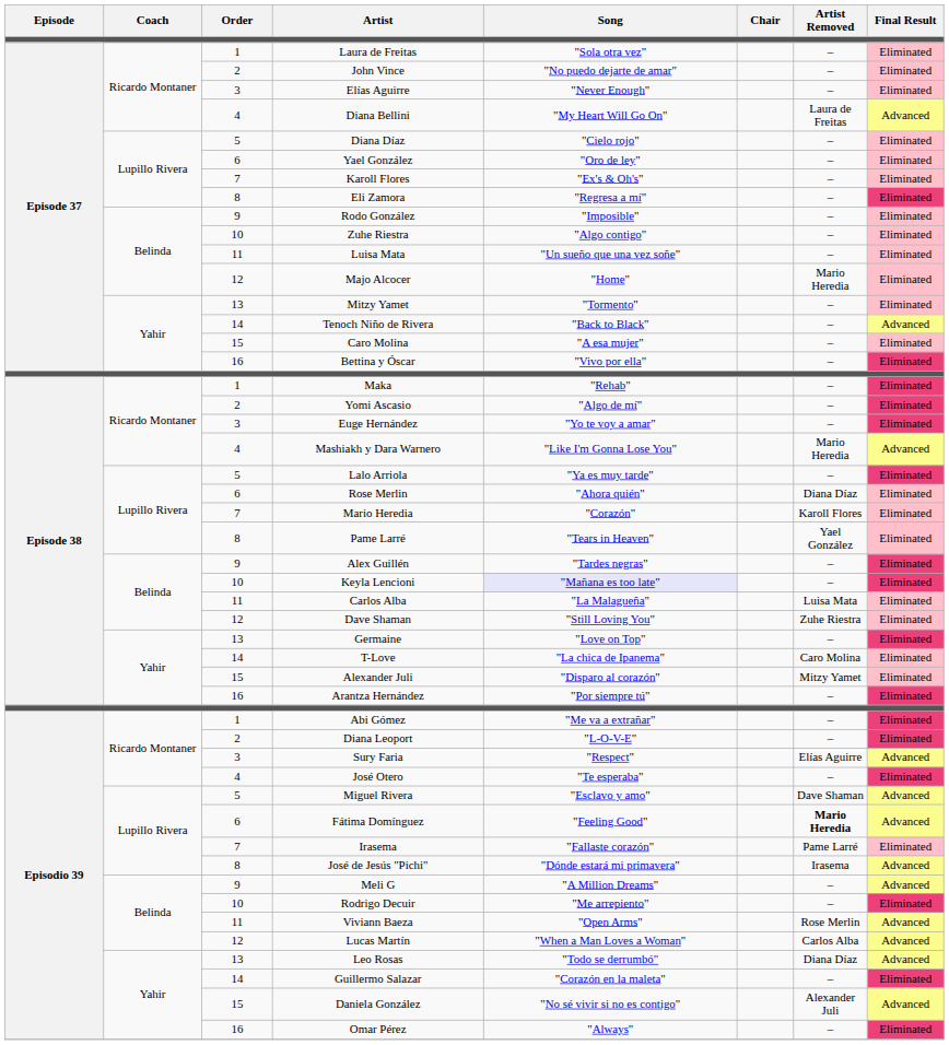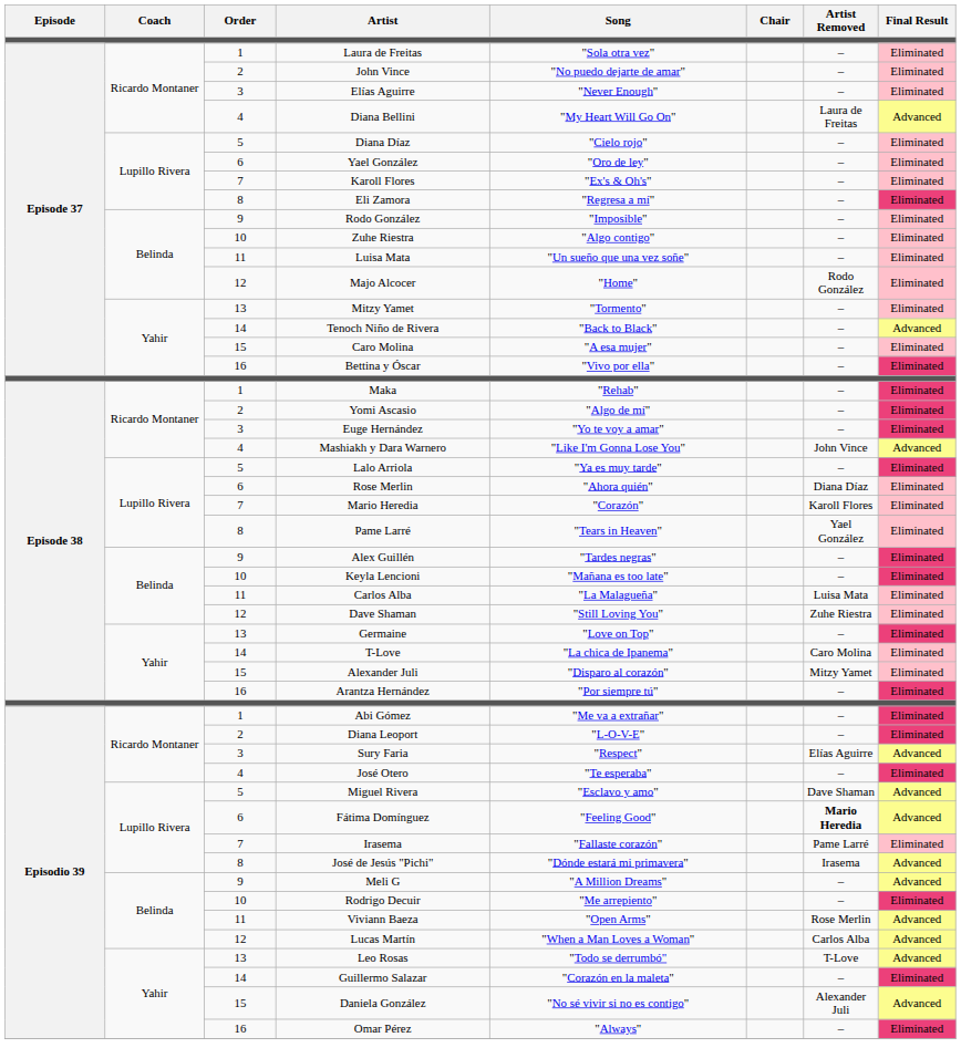 <table class="wikitable" style="text-align: center; width:100%;">
 <tr>
 <th style="width:07%;">Episode</th>
 <th style="width:07%;">Coach</th>
 <th style="width:05%;">Order</th>
 <th style="width:15%;">Artist</th>
 <th style="width:18%;">Song</th>
 <th style="width:04%;">Chair</th>
 <th style="width:04%;">Artist Removed</th>
 <th style="width:04%;">Final Result</th>
 </tr>
 <tr>
 <td colspan="8" style="background:#555;"></td>
 </tr>
 <tr>
 <th rowspan="16">Episode 37 <br><small></small></th>
 <td rowspan="4">Ricardo Montaner</td>
 <td>1</td>
 <td>Laura de Freitas</td>
 <td>"<a href='#'>Sola otra vez</a>"</td>
 <td></td>
 <td>–</td>
 <td style="background:pink;">Eliminated</td>
 </tr>
 <tr>
 <td>2</td>
 <td>John Vince</td>
 <td>"<a href='#'>No puedo dejarte de amar</a>"</td>
 <td></td>
 <td>–</td>
 <td style="background:pink;">Eliminated</td>
 </tr>
 <tr>
 <td>3</td>
 <td>Elías Aguirre</td>
 <td>"<a href='#'>Never Enough</a>"</td>
 <td></td>
 <td>–</td>
 <td style="background:pink;">Eliminated</td>
 </tr>
 <tr>
 <td>4</td>
 <td>Diana Bellini</td>
 <td>"<a href='#'>My Heart Will Go On</a>"</td>
 <td></td>
 <td>Laura de Freitas</td>
 <td style="background:#FCFD8F;">Advanced</td>
 </tr>
 <tr>
 <td rowspan="4">Lupillo Rivera</td>
 <td>5</td>
 <td>Diana Díaz</td>
 <td>"<a href='#'>Cielo rojo</a>"</td>
 <td></td>
 <td>–</td>
 <td style="background:pink;">Eliminated</td>
 </tr>
 <tr>
 <td>6</td>
 <td>Yael González</td>
 <td>"<a href='#'>Oro de ley</a>"</td>
 <td></td>
 <td>–</td>
 <td style="background:pink;">Eliminated</td>
 </tr>
 <tr>
 <td>7</td>
 <td>Karoll Flores</td>
 <td>"<a href='#'>Ex's & Oh's</a>"</td>
 <td></td>
 <td>–</td>
 <td style="background:pink;">Eliminated</td>
 </tr>
 <tr>
 <td>8</td>
 <td>Eli Zamora</td>
 <td>"<a href='#'>Regresa a mí</a>"</td>
 <td></td>
 <td>–</td>
 <td style="background:#EC407A;">Eliminated</td>
 </tr>
 <tr>
 <td rowspan="4">Belinda</td>
 <td>9</td>
 <td>Rodo González</td>
 <td>"<a href='#'>Imposible</a>"</td>
 <td></td>
 <td>–</td>
 <td style="background:pink;">Eliminated</td>
 </tr>
 <tr>
 <td>10</td>
 <td>Zuhe Riestra</td>
 <td>"<a href='#'>Algo contigo</a>"</td>
 <td></td>
 <td>–</td>
 <td style="background:pink;">Eliminated</td>
 </tr>
 <tr>
 <td>11</td>
 <td>Luisa Mata</td>
 <td>"<a href='#'>Un sueño que una vez soñe</a>"</td>
 <td></td>
 <td>–</td>
 <td style="background:pink;">Eliminated</td>
 </tr>
 <tr>
 <td>12</td>
 <td>Majo Alcocer</td>
 <td>"<a href='#'>Home</a>"</td>
 <td></td>
-<td>Mario Heredia</td>
+<td>Rodo González</td>
 <td style="background:pink;">Eliminated</td>
 </tr>
 <tr>
 <td rowspan="4">Yahir</td>
 <td>13</td>
 <td>Mitzy Yamet</td>
 <td>"<a href='#'>Tormento</a>"</td>
 <td></td>
 <td>–</td>
 <td style="background:pink;">Eliminated</td>
 </tr>
 <tr>
 <td>14</td>
 <td>Tenoch Niño de Rivera</td>
 <td>"<a href='#'>Back to Black</a>"</td>
 <td></td>
 <td>–</td>
 <td style="background:#FCFD8F;">Advanced</td>
 </tr>
 <tr>
 <td>15</td>
 <td>Caro Molina</td>
 <td>"<a href='#'>A esa mujer</a>"</td>
 <td></td>
 <td>–</td>
 <td style="background:pink;">Eliminated</td>
 </tr>
 <tr>
 <td>16</td>
 <td>Bettina y Óscar</td>
 <td>"<a href='#'>Vivo por ella</a>"</td>
 <td></td>
 <td>–</td>
 <td style="background:#EC407A;">Eliminated</td>
 </tr>
 <tr>
 </tr>
 <tr>
 <td colspan="8" style="background:#555;"></td>
 </tr>
 <tr>
 <th rowspan="16">Episode 38 <br><small></small></th>
 <td rowspan="4">Ricardo Montaner</td>
 <td>1</td>
 <td>Maka</td>
 <td>"<a href='#'>Rehab</a>"</td>
 <td></td>
 <td>–</td>
 <td style="background:#EC407A;">Eliminated</td>
 </tr>
 <tr>
 <td>2</td>
 <td>Yomi Ascasio</td>
 <td>"<a href='#'>Algo de mí</a>"</td>
 <td></td>
 <td>–</td>
 <td style="background:#EC407A;">Eliminated</td>
 </tr>
 <tr>
 <td>3</td>
 <td>Euge Hernández</td>
 <td>"<a href='#'>Yo te voy a amar</a>"</td>
 <td></td>
 <td>–</td>
 <td style="background:#EC407A;">Eliminated</td>
 </tr>
 <tr>
 <td>4</td>
 <td>Mashiakh y Dara Warnero</td>
 <td>"<a href='#'>Like I'm Gonna Lose You</a>"</td>
 <td></td>
-<td>Mario Heredia</td>
+<td>John Vince</td>
 <td style="background:#FCFD8F;">Advanced</td>
 </tr>
 <tr>
 <td rowspan="4">Lupillo Rivera</td>
 <td>5</td>
 <td>Lalo Arriola</td>
 <td>"<a href='#'>Ya es muy tarde</a>"</td>
 <td></td>
 <td>–</td>
 <td style="background:#EC407A;">Eliminated</td>
 </tr>
 <tr>
 <td>6</td>
 <td>Rose Merlin</td>
 <td>"<a href='#'>Ahora quién</a>"</td>
 <td></td>
 <td>Diana Díaz</td>
 <td style="background:pink;">Eliminated</td>
 </tr>
 <tr>
 <td>7</td>
 <td>Mario Heredia</td>
 <td>"<a href='#'>Corazón</a>"</td>
 <td></td>
 <td>Karoll Flores</td>
 <td style="background:pink;">Eliminated</td>
 </tr>
 <tr>
 <td>8</td>
 <td>Pame Larré</td>
 <td>"<a href='#'>Tears in Heaven</a>"</td>
 <td></td>
 <td>Yael González</td>
 <td style="background:pink;">Eliminated</td>
 </tr>
 <tr>
 <td rowspan="4">Belinda</td>
 <td>9</td>
 <td>Alex Guillén</td>
 <td>"<a href='#'>Tardes negras</a>"</td>
 <td></td>
 <td>–</td>
 <td style="background:#EC407A;">Eliminated</td>
 </tr>
 <tr>
 <td>10</td>
 <td>Keyla Lencioni</td>
-<td style="background: lavender;">"<a href='#'>Mañana es too late</a>"</td>
+<td>"<a href='#'>Mañana es too late</a>"</td>
 <td></td>
 <td>–</td>
 <td style="background:#EC407A;">Eliminated</td>
 </tr>
 <tr>
 <td>11</td>
 <td>Carlos Alba</td>
 <td>"<a href='#'>La Malagueña</a>"</td>
 <td></td>
 <td>Luisa Mata</td>
 <td style="background:pink;">Eliminated</td>
 </tr>
 <tr>
 <td>12</td>
 <td>Dave Shaman</td>
 <td>"<a href='#'>Still Loving You</a>"</td>
 <td></td>
 <td>Zuhe Riestra</td>
 <td style="background:pink;">Eliminated</td>
 </tr>
 <tr>
 <td rowspan="4">Yahir</td>
 <td>13</td>
 <td>Germaine</td>
 <td>"<a href='#'>Love on Top</a>"</td>
 <td></td>
 <td>–</td>
 <td style="background:#EC407A;">Eliminated</td>
 </tr>
 <tr>
 <td>14</td>
 <td>T-Love</td>
 <td>"<a href='#'>La chica de Ipanema</a>"</td>
 <td></td>
 <td>Caro Molina</td>
 <td style="background:pink;">Eliminated</td>
 </tr>
 <tr>
 <td>15</td>
 <td>Alexander Juli</td>
 <td>"<a href='#'>Disparo al corazón</a>"</td>
 <td></td>
 <td>Mitzy Yamet</td>
 <td style="background:pink;">Eliminated</td>
 </tr>
 <tr>
 <td>16</td>
 <td>Arantza Hernández</td>
 <td>"<a href='#'>Por siempre tú</a>"</td>
 <td></td>
 <td>–</td>
 <td style="background:#EC407A;">Eliminated</td>
 </tr>
 <tr>
 <td colspan="8" style="background:#555;"></td>
 </tr>
 <tr>
 <th rowspan="16">Episodio 39 <br><small></small></th>
 <td rowspan="4">Ricardo Montaner</td>
 <td>1</td>
 <td>Abi Gómez</td>
 <td>"<a href='#'>Me va a extrañar</a>"</td>
 <td></td>
 <td>–</td>
 <td style="background:#EC407A;">Eliminated</td>
 </tr>
 <tr>
 <td>2</td>
 <td>Diana Leoport</td>
 <td>"<a href='#'>L-O-V-E</a>"</td>
 <td></td>
 <td>–</td>
 <td style="background:#EC407A;">Eliminated</td>
 </tr>
 <tr>
 <td>3</td>
 <td>Sury Faria</td>
 <td>"<a href='#'>Respect</a>"</td>
 <td></td>
 <td>Elías Aguirre</td>
 <td style="background:#FCFD8F;">Advanced</td>
 </tr>
 <tr>
 <td>4</td>
 <td>José Otero</td>
 <td>"<a href='#'>Te esperaba</a>"</td>
 <td></td>
 <td>–</td>
 <td style="background:#EC407A;">Eliminated</td>
 </tr>
 <tr>
 <td rowspan="4">Lupillo Rivera</td>
 <td>5</td>
 <td>Miguel Rivera</td>
 <td>"<a href='#'>Esclavo y amo</a>"</td>
 <td></td>
 <td>Dave Shaman</td>
 <td style="background:#FCFD8F;">Advanced</td>
 </tr>
 <tr>
 <td>6</td>
 <td>Fátima Domínguez</td>
 <td>"<a href='#'>Feeling Good</a>"</td>
 <td></td>
 <td><strong>Mario Heredia</strong></td>
 <td style="background:#FCFD8F;">Advanced</td>
 </tr>
 <tr>
 <td>7</td>
 <td>Irasema</td>
 <td>"<a href='#'>Fallaste corazón</a>"</td>
 <td></td>
 <td>Pame Larré</td>
 <td style="background:pink;">Eliminated</td>
 </tr>
 <tr>
 <td>8</td>
 <td>José de Jesús "Pichi"</td>
 <td>"<a href='#'>Dónde estará mi primavera</a>"</td>
 <td></td>
 <td>Irasema</td>
 <td style="background:#FCFD8F;">Advanced</td>
 </tr>
 <tr>
 <td rowspan="4">Belinda</td>
 <td>9</td>
 <td>Meli G</td>
 <td>"<a href='#'>A Million Dreams</a>"</td>
 <td></td>
 <td>–</td>
 <td style="background:#FCFD8F;">Advanced</td>
 </tr>
 <tr>
 <td>10</td>
 <td>Rodrigo Decuir</td>
 <td>"<a href='#'>Me arrepiento</a>"</td>
 <td></td>
 <td>–</td>
 <td style="background:#EC407A;">Eliminated</td>
 </tr>
 <tr>
 <td>11</td>
 <td>Viviann Baeza</td>
 <td>"<a href='#'>Open Arms</a>"</td>
 <td></td>
 <td>Rose Merlin</td>
 <td style="background:#FCFD8F;">Advanced</td>
 </tr>
 <tr>
 <td>12</td>
 <td>Lucas Martín</td>
 <td>"<a href='#'>When a Man Loves a Woman</a>"</td>
 <td></td>
 <td>Carlos Alba</td>
 <td style="background:#FCFD8F;">Advanced</td>
 </tr>
 <tr>
 <td rowspan="4">Yahir</td>
 <td>13</td>
 <td>Leo Rosas</td>
 <td>"<a href='#'>Todo se derrumbó"</a></td>
 <td></td>
-<td>Diana Díaz</td>
+<td>T-Love</td>
 <td style="background:#FCFD8F;">Advanced</td>
 </tr>
 <tr>
 <td>14</td>
 <td>Guillermo Salazar</td>
 <td>"<a href='#'>Corazón en la maleta</a>"</td>
 <td></td>
 <td>–</td>
 <td style="background:#EC407A;">Eliminated</td>
 </tr>
 <tr>
 <td>15</td>
 <td>Daniela González</td>
 <td>"<a href='#'>No sé vivir si no es contigo</a>"</td>
 <td></td>
 <td>Alexander Juli</td>
 <td style="background:#FCFD8F;">Advanced</td>
 </tr>
 <tr>
 <td>16</td>
 <td>Omar Pérez</td>
 <td>"<a href='#'>Always</a>"</td>
 <td></td>
 <td>–</td>
 <td style="background:#EC407A;">Eliminated</td>
 </tr>
 <tr>
 </tr>
 </table>
